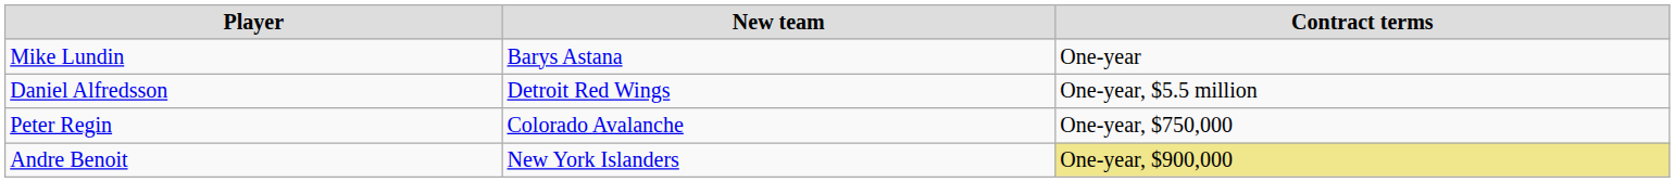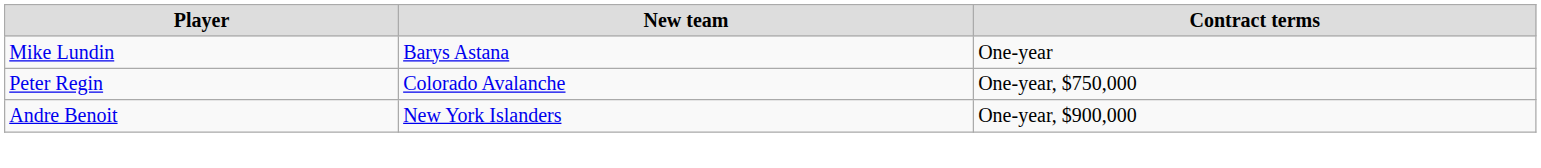 <table class="wikitable" style="width:97%;">
 <tr style="text-align:center; background:#ddd;">
 <td><strong>Player</strong></td>
 <td><strong>New team</strong></td>
 <td><strong>Contract terms</strong></td>
 </tr>
 <tr>
 <td><a href='#'>Mike Lundin</a></td>
 <td><a href='#'>Barys Astana</a></td>
 <td>One-year</td>
 </tr>
 <tr>
-<td><a href='#'>Daniel Alfredsson</a></td>
-<td><a href='#'>Detroit Red Wings</a></td>
-<td>One-year, $5.5 million</td>
-</tr>
-<tr>
 <td><a href='#'>Peter Regin</a></td>
 <td><a href='#'>Colorado Avalanche</a></td>
 <td>One-year, $750,000</td>
 </tr>
 <tr>
 <td><a href='#'>Andre Benoit</a></td>
 <td><a href='#'>New York Islanders</a></td>
-<td style="background: khaki;">One-year, $900,000</td>
+<td>One-year, $900,000</td>
 </tr>
 </table>
